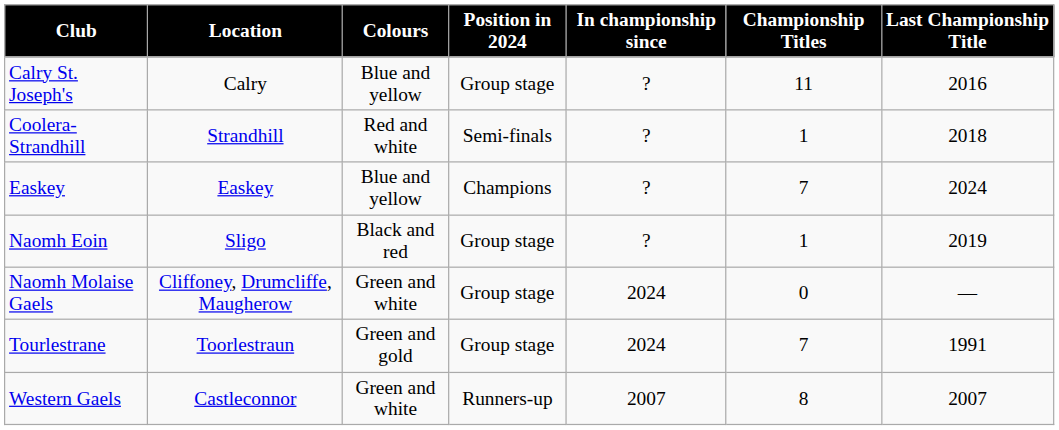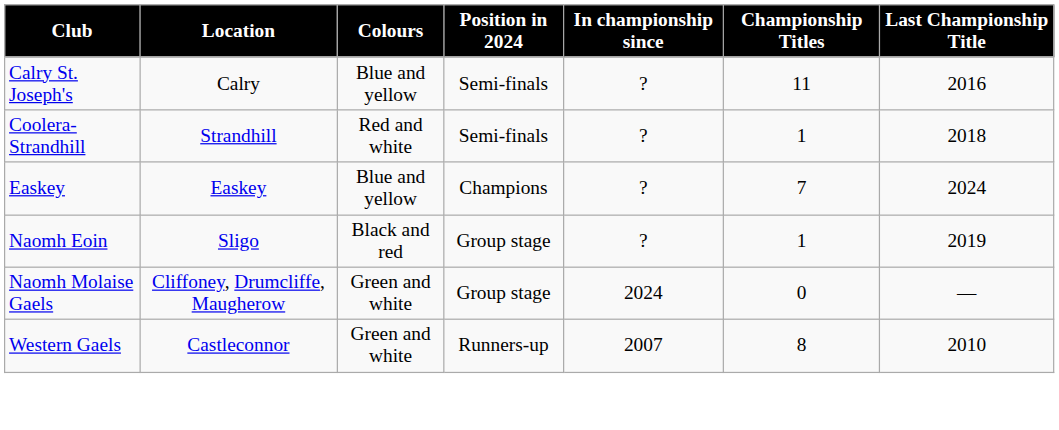 <table class="wikitable sortable" style="text-align:center;">
 <tr>
 <th style="background:black;color:white">Club</th>
 <th style="background:black;color:white">Location</th>
 <th style="background:black;color:white">Colours</th>
 <th style="background:black;color:white">Position in 2024</th>
 <th style="background:black;color:white">In championship since</th>
 <th style="background:black;color:white">Championship Titles</th>
 <th style="background:black;color:white">Last Championship Title</th>
 </tr>
 <tr>
 <td style="text-align:left;"> <a href='#'>Calry St. Joseph's</a></td>
 <td>Calry</td>
 <td>Blue and yellow</td>
-<td>Group stage</td>
+<td>Semi-finals</td>
 <td>?</td>
 <td>11</td>
 <td>2016</td>
 </tr>
 <tr>
 <td style="text-align:left;"> <a href='#'>Coolera-Strandhill</a></td>
 <td><a href='#'>Strandhill</a></td>
 <td>Red and white</td>
 <td>Semi-finals</td>
 <td>?</td>
 <td>1</td>
 <td>2018</td>
 </tr>
 <tr>
 <td style="text-align:left;"> <a href='#'>Easkey</a></td>
 <td><a href='#'>Easkey</a></td>
 <td>Blue and yellow</td>
 <td>Champions</td>
 <td>?</td>
 <td>7</td>
 <td>2024</td>
 </tr>
 <tr>
 <td style="text-align:left;"> <a href='#'>Naomh Eoin</a></td>
 <td><a href='#'>Sligo</a></td>
 <td>Black and red</td>
 <td>Group stage</td>
 <td>?</td>
 <td>1</td>
 <td>2019</td>
 </tr>
 <tr>
 <td style="text-align:left;"> <a href='#'>Naomh Molaise Gaels</a></td>
 <td><a href='#'>Cliffoney</a>, <a href='#'>Drumcliffe</a>, <a href='#'>Maugherow</a></td>
 <td>Green and white</td>
 <td>Group stage</td>
 <td>2024</td>
 <td>0</td>
 <td>—</td>
 </tr>
 <tr>
-<td style="text-align:left;"> <a href='#'>Tourlestrane</a></td>
-<td><a href='#'>Toorlestraun</a></td>
-<td>Green and gold</td>
-<td>Group stage</td>
-<td>2024</td>
-<td>7</td>
-<td>1991</td>
-</tr>
-<tr>
 <td style="text-align:left;"> <a href='#'>Western Gaels</a></td>
 <td><a href='#'>Castleconnor</a></td>
 <td>Green and white</td>
 <td>Runners-up</td>
 <td>2007</td>
 <td>8</td>
-<td>2007</td>
+<td>2010</td>
 </tr>
 </table>
